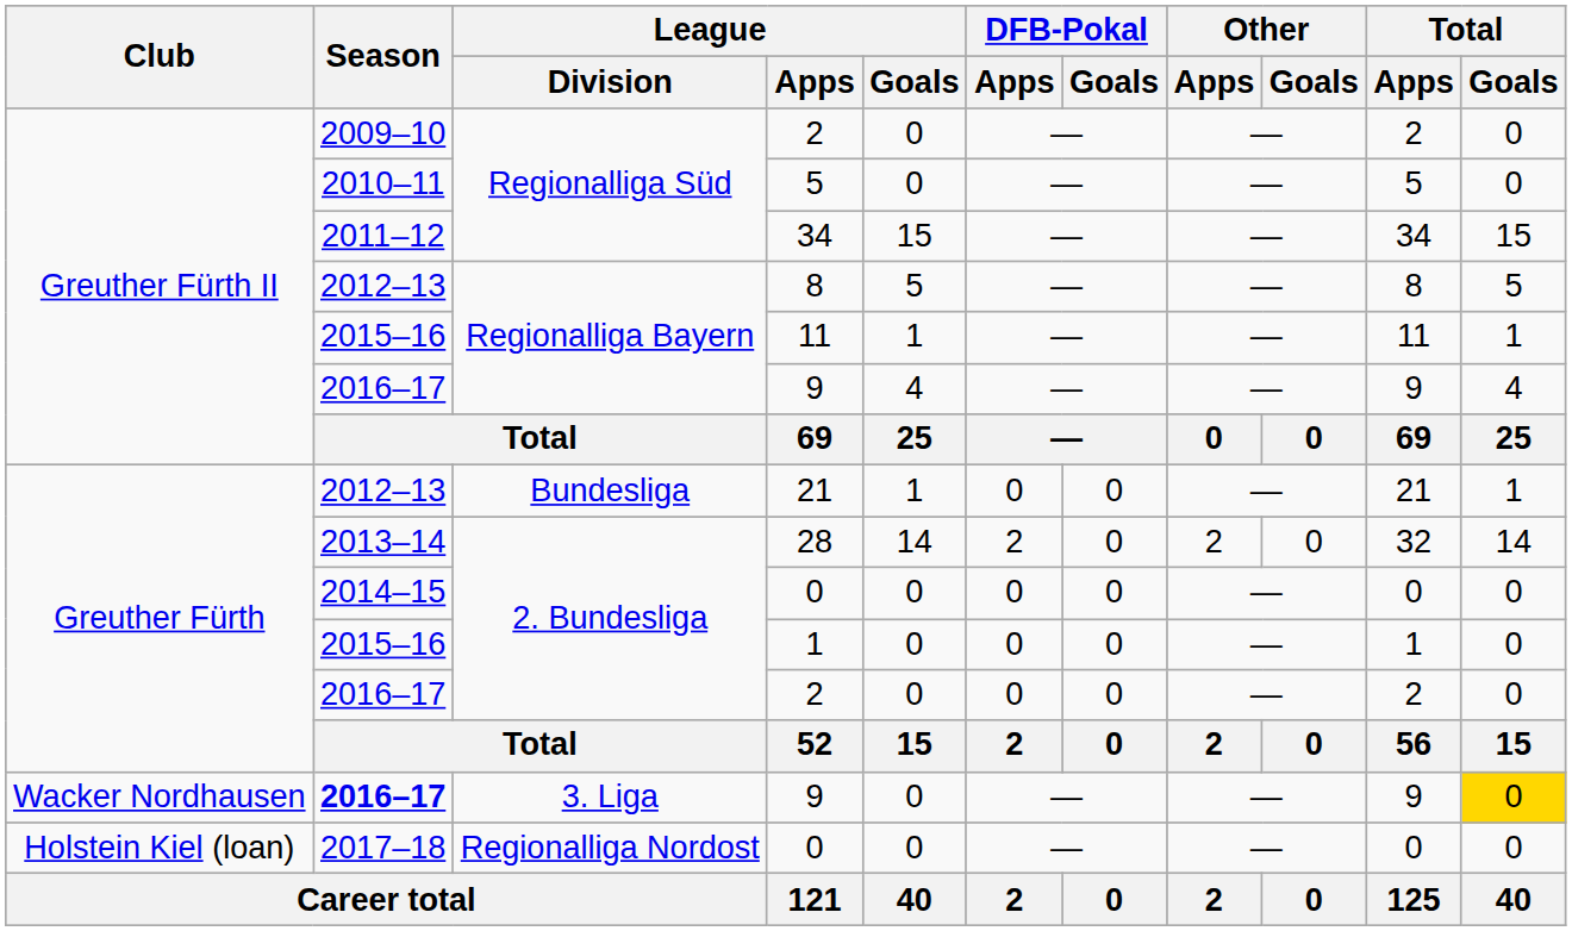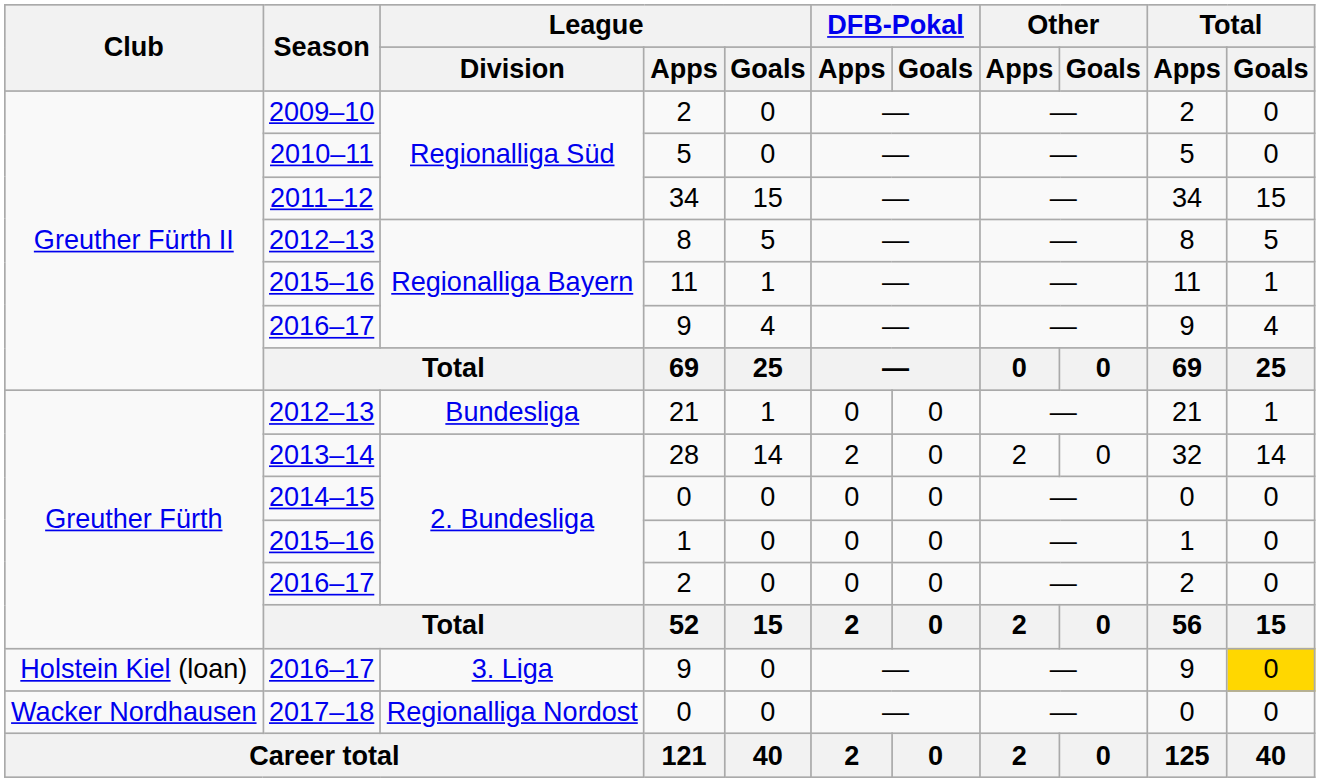 <table class="wikitable" style="text-align:center">
 <tr>
 <th rowspan="2">Club</th>
 <th rowspan="2">Season</th>
 <th colspan="3">League</th>
 <th colspan="2"><a href='#'>DFB-Pokal</a></th>
 <th colspan="2">Other</th>
 <th colspan="2">Total</th>
 </tr>
 <tr>
 <th>Division</th>
 <th>Apps</th>
 <th>Goals</th>
 <th>Apps</th>
 <th>Goals</th>
 <th>Apps</th>
 <th>Goals</th>
 <th>Apps</th>
 <th>Goals</th>
 </tr>
 <tr>
 <td rowspan="7"><a href='#'>Greuther Fürth II</a></td>
 <td><a href='#'>2009–10</a></td>
 <td rowspan="3"><a href='#'>Regionalliga Süd</a></td>
 <td>2</td>
 <td>0</td>
 <td colspan="2">—</td>
 <td colspan="2">—</td>
 <td>2</td>
 <td>0</td>
 </tr>
 <tr>
 <td><a href='#'>2010–11</a></td>
 <td>5</td>
 <td>0</td>
 <td colspan="2">—</td>
 <td colspan="2">—</td>
 <td>5</td>
 <td>0</td>
 </tr>
 <tr>
 <td><a href='#'>2011–12</a></td>
 <td>34</td>
 <td>15</td>
 <td colspan="2">—</td>
 <td colspan="2">—</td>
 <td>34</td>
 <td>15</td>
 </tr>
 <tr>
 <td><a href='#'>2012–13</a></td>
 <td rowspan="3"><a href='#'>Regionalliga Bayern</a></td>
 <td>8</td>
 <td>5</td>
 <td colspan="2">—</td>
 <td colspan="2">—</td>
 <td>8</td>
 <td>5</td>
 </tr>
 <tr>
 <td><a href='#'>2015–16</a></td>
 <td>11</td>
 <td>1</td>
 <td colspan="2">—</td>
 <td colspan="2">—</td>
 <td>11</td>
 <td>1</td>
 </tr>
 <tr>
 <td><a href='#'>2016–17</a></td>
 <td>9</td>
 <td>4</td>
 <td colspan="2">—</td>
 <td colspan="2">—</td>
 <td>9</td>
 <td>4</td>
 </tr>
 <tr>
 <th colspan="2">Total</th>
 <th>69</th>
 <th>25</th>
 <th colspan="2">—</th>
 <th>0</th>
 <th>0</th>
 <th>69</th>
 <th>25</th>
 </tr>
 <tr>
 <td rowspan="6"><a href='#'>Greuther Fürth</a></td>
 <td><a href='#'>2012–13</a></td>
 <td><a href='#'>Bundesliga</a></td>
 <td>21</td>
 <td>1</td>
 <td>0</td>
 <td>0</td>
 <td colspan="2">—</td>
 <td>21</td>
 <td>1</td>
 </tr>
 <tr>
 <td><a href='#'>2013–14</a></td>
 <td rowspan="4"><a href='#'>2. Bundesliga</a></td>
 <td>28</td>
 <td>14</td>
 <td>2</td>
 <td>0</td>
 <td>2</td>
 <td>0</td>
 <td>32</td>
 <td>14</td>
 </tr>
 <tr>
 <td><a href='#'>2014–15</a></td>
 <td>0</td>
 <td>0</td>
 <td>0</td>
 <td>0</td>
 <td colspan="2">—</td>
 <td>0</td>
 <td>0</td>
 </tr>
 <tr>
 <td><a href='#'>2015–16</a></td>
 <td>1</td>
 <td>0</td>
 <td>0</td>
 <td>0</td>
 <td colspan="2">—</td>
 <td>1</td>
 <td>0</td>
 </tr>
 <tr>
 <td><a href='#'>2016–17</a></td>
 <td>2</td>
 <td>0</td>
 <td>0</td>
 <td>0</td>
 <td colspan="2">—</td>
 <td>2</td>
 <td>0</td>
 </tr>
 <tr>
 <th colspan="2">Total</th>
 <th>52</th>
 <th>15</th>
 <th>2</th>
 <th>0</th>
 <th>2</th>
 <th>0</th>
 <th>56</th>
 <th>15</th>
 </tr>
 <tr>
-<td><a href='#'>Wacker Nordhausen</a></td>
-<td><strong><a href='#'>2016–17</a></strong></td>
+<td><a href='#'>Holstein Kiel</a> (loan)</td>
+<td><a href='#'>2016–17</a></td>
 <td><a href='#'>3. Liga</a></td>
 <td>9</td>
 <td>0</td>
 <td colspan="2">—</td>
 <td colspan="2">—</td>
 <td>9</td>
 <td style="background: gold;">0</td>
 </tr>
 <tr>
-<td><a href='#'>Holstein Kiel</a> (loan)</td>
+<td><a href='#'>Wacker Nordhausen</a></td>
 <td><a href='#'>2017–18</a></td>
 <td><a href='#'>Regionalliga Nordost</a></td>
 <td>0</td>
 <td>0</td>
 <td colspan="2">—</td>
 <td colspan="2">—</td>
 <td>0</td>
 <td>0</td>
 </tr>
 <tr>
 <th colspan="3">Career total</th>
 <th>121</th>
 <th>40</th>
 <th>2</th>
 <th>0</th>
 <th>2</th>
 <th>0</th>
 <th>125</th>
 <th>40</th>
 </tr>
 </table>
